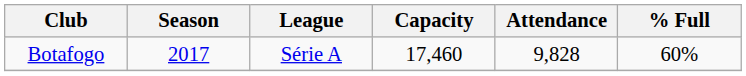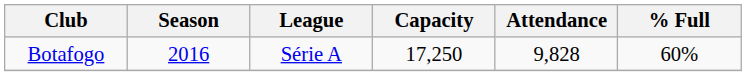 <table class="wikitable" style="text-align: center width=60%">
 <tr>
 <th style="width:15%;">Club</th>
 <th style="width:15%;">Season</th>
 <th style="width:15%;">League</th>
 <th style="width:15%;">Capacity</th>
 <th style="width:15%;">Attendance</th>
 <th style="width:15%;">% Full</th>
 </tr>
 <tr>
 <td align=center><a href='#'>Botafogo</a></td>
-<td align=center><a href='#'>2017</a></td>
+<td align=center><a href='#'>2016</a></td>
 <td align=center><a href='#'>Série A</a></td>
-<td align=center>17,460</td>
+<td align=center>17,250</td>
 <td align=center>9,828</td>
 <td align=center>60%</td>
 </tr>
 <tr>
 </tr>
 </table>
